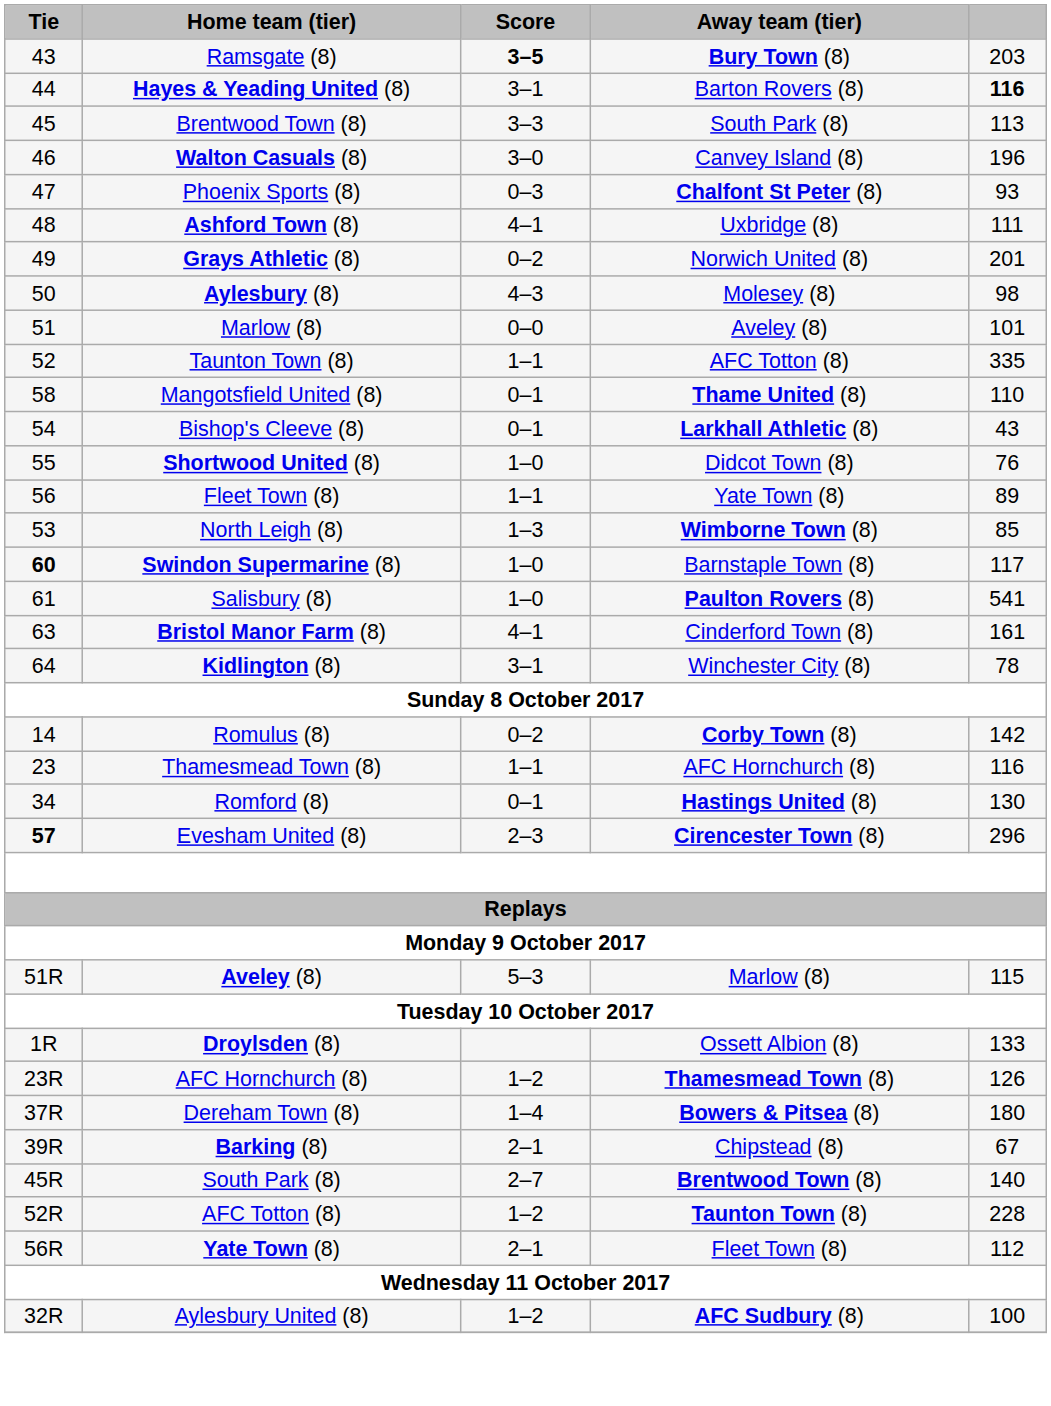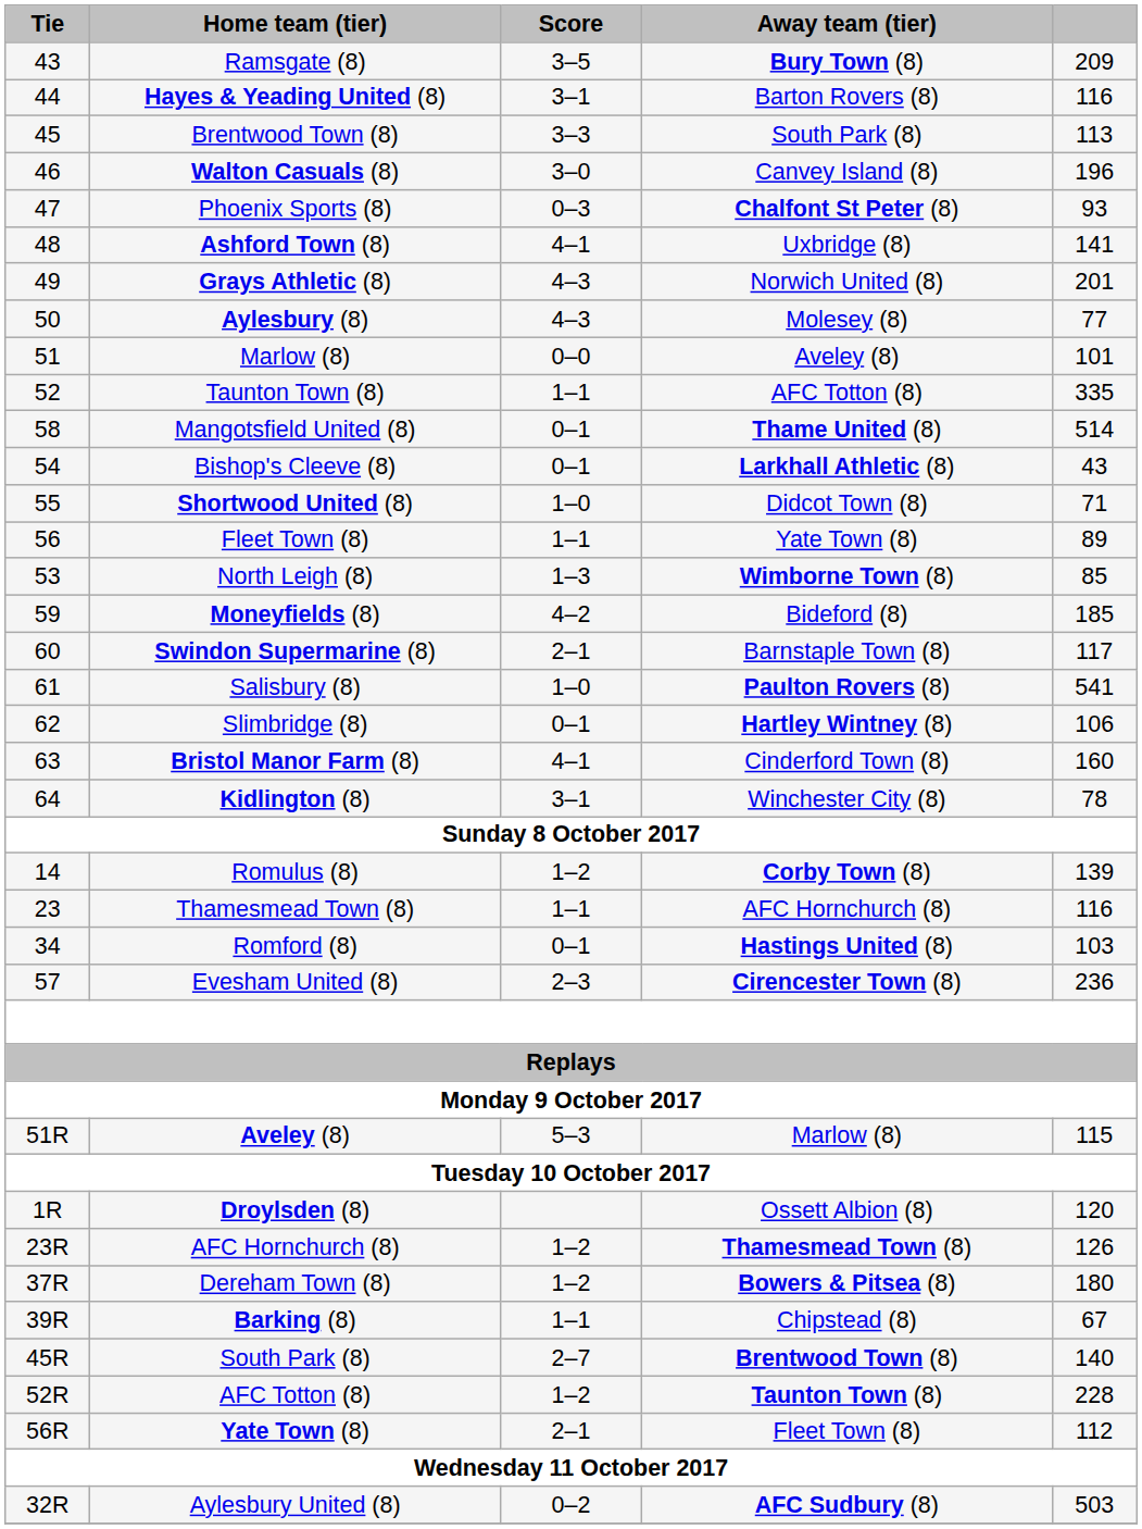 <table class="wikitable" style="width: 700px; background:WhiteSmoke; text-align:center; font-size:90%">
 <tr>
 <td scope="col" style="width:  7.50%; background:silver;"><strong>Tie</strong></td>
 <td scope="col" style="width: 36.25%; background:silver;"><strong>Home team (tier)</strong></td>
 <td scope="col" style="width: 12.50%; background:silver;"><strong>Score</strong></td>
 <td scope="col" style="width: 36.25%; background:silver;"><strong>Away team (tier)</strong></td>
 <td scope="col" style="width:  7.50%; background:silver;"><strong></strong></td>
 </tr>
 <tr>
 <td>43</td>
 <td><a href='#'>Ramsgate</a> (8)</td>
-<td><strong>3–5</strong></td>
+<td>3–5</td>
 <td><strong><a href='#'>Bury Town</a></strong> (8)</td>
-<td>203</td>
+<td>209</td>
 </tr>
 <tr>
 <td>44</td>
 <td><strong><a href='#'>Hayes & Yeading United</a></strong> (8)</td>
 <td>3–1</td>
 <td><a href='#'>Barton Rovers</a> (8)</td>
-<td><strong>116</strong></td>
+<td>116</td>
 </tr>
 <tr>
 <td>45</td>
 <td><a href='#'>Brentwood Town</a> (8)</td>
 <td>3–3</td>
 <td><a href='#'>South Park</a> (8)</td>
 <td>113</td>
 </tr>
 <tr>
 <td>46</td>
 <td><strong><a href='#'>Walton Casuals</a></strong> (8)</td>
 <td>3–0</td>
 <td><a href='#'>Canvey Island</a> (8)</td>
 <td>196</td>
 </tr>
 <tr>
 <td>47</td>
 <td><a href='#'>Phoenix Sports</a> (8)</td>
 <td>0–3</td>
 <td><strong><a href='#'>Chalfont St Peter</a></strong> (8)</td>
 <td>93</td>
 </tr>
 <tr>
 <td>48</td>
 <td><strong><a href='#'>Ashford Town</a></strong> (8)</td>
 <td>4–1</td>
 <td><a href='#'>Uxbridge</a> (8)</td>
-<td>111</td>
+<td>141</td>
 </tr>
 <tr>
 <td>49</td>
 <td><strong><a href='#'>Grays Athletic</a></strong> (8)</td>
-<td>0–2</td>
+<td>4–3</td>
 <td><a href='#'>Norwich United</a> (8)</td>
 <td>201</td>
 </tr>
 <tr>
 <td>50</td>
 <td><strong><a href='#'>Aylesbury</a></strong> (8)</td>
 <td>4–3</td>
 <td><a href='#'>Molesey</a> (8)</td>
-<td>98</td>
+<td>77</td>
 </tr>
 <tr>
 <td>51</td>
 <td><a href='#'>Marlow</a> (8)</td>
 <td>0–0</td>
 <td><a href='#'>Aveley</a> (8)</td>
 <td>101</td>
 </tr>
 <tr>
 <td>52</td>
 <td><a href='#'>Taunton Town</a> (8)</td>
 <td>1–1</td>
 <td><a href='#'>AFC Totton</a> (8)</td>
 <td>335</td>
 </tr>
 <tr>
 <td>58</td>
 <td><a href='#'>Mangotsfield United</a> (8)</td>
 <td>0–1</td>
 <td><strong><a href='#'>Thame United</a></strong> (8)</td>
-<td>110</td>
+<td>514</td>
 </tr>
 <tr>
 <td>54</td>
 <td><a href='#'>Bishop's Cleeve</a> (8)</td>
 <td>0–1</td>
 <td><strong><a href='#'>Larkhall Athletic</a></strong> (8)</td>
 <td>43</td>
 </tr>
 <tr>
 <td>55</td>
 <td><strong><a href='#'>Shortwood United</a></strong> (8)</td>
 <td>1–0</td>
 <td><a href='#'>Didcot Town</a> (8)</td>
-<td>76</td>
+<td>71</td>
 </tr>
 <tr>
 <td>56</td>
 <td><a href='#'>Fleet Town</a> (8)</td>
 <td>1–1</td>
 <td><a href='#'>Yate Town</a> (8)</td>
 <td>89</td>
 </tr>
 <tr>
 <td>53</td>
 <td><a href='#'>North Leigh</a> (8)</td>
 <td>1–3</td>
 <td><strong><a href='#'>Wimborne Town</a></strong> (8)</td>
 <td>85</td>
 </tr>
 <tr>
-<td><strong>60</strong></td>
+<td>59</td>
+<td><strong><a href='#'>Moneyfields</a></strong> (8)</td>
+<td>4–2</td>
+<td><a href='#'>Bideford</a> (8)</td>
+<td>185</td>
+</tr>
+<tr>
+<td>60</td>
 <td><strong><a href='#'>Swindon Supermarine</a></strong> (8)</td>
-<td>1–0</td>
+<td>2–1</td>
 <td><a href='#'>Barnstaple Town</a> (8)</td>
 <td>117</td>
 </tr>
 <tr>
 <td>61</td>
 <td><a href='#'>Salisbury</a> (8)</td>
 <td>1–0</td>
 <td><strong><a href='#'>Paulton Rovers</a></strong> (8)</td>
 <td>541</td>
 </tr>
 <tr>
+<td>62</td>
+<td><a href='#'>Slimbridge</a> (8)</td>
+<td>0–1</td>
+<td><strong><a href='#'>Hartley Wintney</a></strong> (8)</td>
+<td>106</td>
+</tr>
+<tr>
 <td>63</td>
 <td><strong><a href='#'>Bristol Manor Farm</a></strong> (8)</td>
 <td>4–1</td>
 <td><a href='#'>Cinderford Town</a> (8)</td>
-<td>161</td>
+<td>160</td>
 </tr>
 <tr>
 <td>64</td>
 <td><strong><a href='#'>Kidlington</a></strong> (8)</td>
 <td>3–1</td>
 <td><a href='#'>Winchester City</a> (8)</td>
 <td>78</td>
 </tr>
 <tr>
 <td colspan="5" style= background:White><strong>Sunday 8 October 2017</strong></td>
 </tr>
 <tr>
 <td>14</td>
 <td><a href='#'>Romulus</a> (8)</td>
-<td>0–2</td>
+<td>1–2</td>
 <td><strong><a href='#'>Corby Town</a></strong> (8)</td>
-<td>142</td>
+<td>139</td>
 </tr>
 <tr>
 <td>23</td>
 <td><a href='#'>Thamesmead Town</a> (8)</td>
 <td>1–1</td>
 <td><a href='#'>AFC Hornchurch</a> (8)</td>
 <td>116</td>
 </tr>
 <tr>
 <td>34</td>
 <td><a href='#'>Romford</a> (8)</td>
 <td>0–1</td>
 <td><strong><a href='#'>Hastings United</a></strong> (8)</td>
-<td>130</td>
+<td>103</td>
 </tr>
 <tr>
-<td><strong>57</strong></td>
+<td>57</td>
 <td><a href='#'>Evesham United</a> (8)</td>
 <td>2–3</td>
 <td><strong><a href='#'>Cirencester Town</a></strong> (8)</td>
-<td>296</td>
+<td>236</td>
 </tr>
 <tr>
 <td colspan="5" style="height: 20px; background:White;"></td>
 </tr>
 <tr>
 <td colspan="5" style= background:Silver><strong>Replays</strong></td>
 </tr>
 <tr>
 <td colspan="5" style= background:White><strong>Monday 9 October 2017</strong></td>
 </tr>
 <tr>
 <td>51R</td>
 <td><strong><a href='#'>Aveley</a></strong> (8)</td>
 <td>5–3 </td>
 <td><a href='#'>Marlow</a> (8)</td>
 <td>115</td>
 </tr>
 <tr>
 <td colspan="5" style= background:White><strong>Tuesday 10 October 2017</strong></td>
 </tr>
 <tr>
 <td>1R</td>
 <td><strong><a href='#'>Droylsden</a></strong> (8)</td>
 <td></td>
 <td><a href='#'>Ossett Albion</a> (8)</td>
-<td>133</td>
+<td>120</td>
 </tr>
 <tr>
 <td>23R</td>
 <td><a href='#'>AFC Hornchurch</a> (8)</td>
 <td>1–2</td>
 <td><strong><a href='#'>Thamesmead Town</a></strong> (8)</td>
 <td>126</td>
 </tr>
 <tr>
 <td>37R</td>
 <td><a href='#'>Dereham Town</a> (8)</td>
-<td>1–4</td>
+<td>1–2</td>
 <td><strong><a href='#'>Bowers & Pitsea</a></strong> (8)</td>
 <td>180</td>
 </tr>
 <tr>
 <td>39R</td>
 <td><strong><a href='#'>Barking</a></strong> (8)</td>
-<td>2–1</td>
+<td>1–1</td>
 <td><a href='#'>Chipstead</a> (8)</td>
 <td>67</td>
 </tr>
 <tr>
 <td>45R</td>
 <td><a href='#'>South Park</a> (8)</td>
 <td>2–7</td>
 <td><strong><a href='#'>Brentwood Town</a></strong> (8)</td>
 <td>140</td>
 </tr>
 <tr>
 <td>52R</td>
 <td><a href='#'>AFC Totton</a> (8)</td>
 <td>1–2 </td>
 <td><strong><a href='#'>Taunton Town</a></strong> (8)</td>
 <td>228</td>
 </tr>
 <tr>
 <td>56R</td>
 <td><strong><a href='#'>Yate Town</a></strong> (8)</td>
 <td>2–1</td>
 <td><a href='#'>Fleet Town</a> (8)</td>
 <td>112</td>
 </tr>
 <tr>
 <td colspan="5" style= background:White><strong>Wednesday 11 October 2017</strong></td>
 </tr>
 <tr>
 <td>32R</td>
 <td><a href='#'>Aylesbury United</a> (8)</td>
-<td>1–2</td>
+<td>0–2</td>
 <td><strong><a href='#'>AFC Sudbury</a></strong> (8)</td>
-<td>100</td>
+<td>503</td>
 </tr>
 <tr>
 </tr>
 </table>
